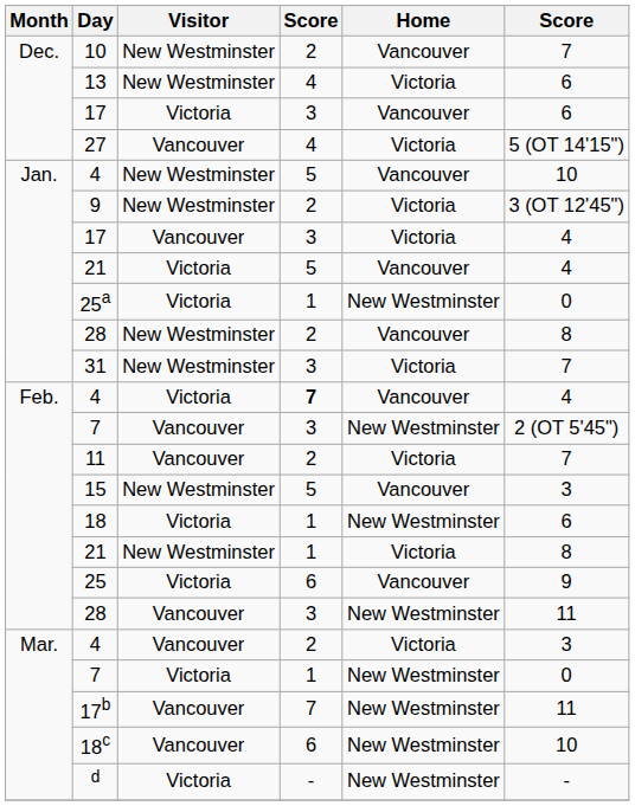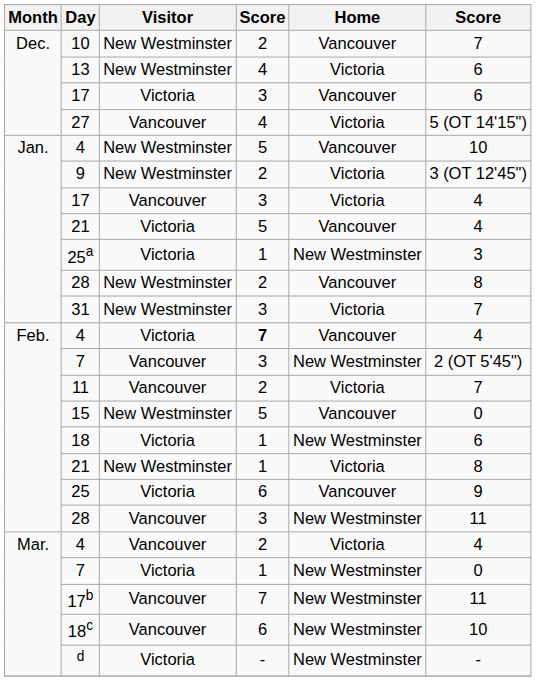 <table class="wikitable" style="text-align:center;">
 <tr>
 <th>Month</th>
 <th>Day</th>
 <th>Visitor</th>
 <th>Score</th>
 <th>Home</th>
 <th>Score</th>
 </tr>
 <tr>
 <td rowspan=4 valign=top>Dec.</td>
 <td>10</td>
 <td>New Westminster</td>
 <td>2</td>
 <td>Vancouver</td>
 <td>7</td>
 </tr>
 <tr>
 <td>13</td>
 <td>New Westminster</td>
 <td>4</td>
 <td>Victoria</td>
 <td>6</td>
 </tr>
 <tr>
 <td>17</td>
 <td>Victoria</td>
 <td>3</td>
 <td>Vancouver</td>
 <td>6</td>
 </tr>
 <tr>
 <td>27</td>
 <td>Vancouver</td>
 <td>4</td>
 <td>Victoria</td>
 <td>5 (OT 14'15")</td>
 </tr>
 <tr>
 <td rowspan=7 valign=top>Jan.</td>
 <td>4</td>
 <td>New Westminster</td>
 <td>5</td>
 <td>Vancouver</td>
 <td>10</td>
 </tr>
 <tr>
 <td>9</td>
 <td>New Westminster</td>
 <td>2</td>
 <td>Victoria</td>
 <td>3 (OT 12'45")</td>
 </tr>
 <tr>
 <td>17</td>
 <td>Vancouver</td>
 <td>3</td>
 <td>Victoria</td>
 <td>4</td>
 </tr>
 <tr>
 <td>21</td>
 <td>Victoria</td>
 <td>5</td>
 <td>Vancouver</td>
 <td>4</td>
 </tr>
 <tr>
 <td>25<sup>a</sup></td>
 <td>Victoria</td>
 <td>1</td>
 <td>New Westminster</td>
-<td>0</td>
+<td>3</td>
 </tr>
 <tr>
 <td>28</td>
 <td>New Westminster</td>
 <td>2</td>
 <td>Vancouver</td>
 <td>8</td>
 </tr>
 <tr>
 <td>31</td>
 <td>New Westminster</td>
 <td>3</td>
 <td>Victoria</td>
 <td>7</td>
 </tr>
 <tr>
 <td rowspan=8 valign=top>Feb.</td>
 <td>4</td>
 <td>Victoria</td>
 <td><strong>7</strong></td>
 <td>Vancouver</td>
 <td>4</td>
 </tr>
 <tr>
 <td>7</td>
 <td>Vancouver</td>
 <td>3</td>
 <td>New Westminster</td>
 <td>2 (OT 5'45")</td>
 </tr>
 <tr>
 <td>11</td>
 <td>Vancouver</td>
 <td>2</td>
 <td>Victoria</td>
 <td>7</td>
 </tr>
 <tr>
 <td>15</td>
 <td>New Westminster</td>
 <td>5</td>
 <td>Vancouver</td>
-<td>3</td>
+<td>0</td>
 </tr>
 <tr>
 <td>18</td>
 <td>Victoria</td>
 <td>1</td>
 <td>New Westminster</td>
 <td>6</td>
 </tr>
 <tr>
 <td>21</td>
 <td>New Westminster</td>
 <td>1</td>
 <td>Victoria</td>
 <td>8</td>
 </tr>
 <tr>
 <td>25</td>
 <td>Victoria</td>
 <td>6</td>
 <td>Vancouver</td>
 <td>9</td>
 </tr>
 <tr>
 <td>28</td>
 <td>Vancouver</td>
 <td>3</td>
 <td>New Westminster</td>
 <td>11</td>
 </tr>
 <tr>
 <td rowspan=5  valign=top>Mar.</td>
 <td>4</td>
 <td>Vancouver</td>
 <td>2</td>
 <td>Victoria</td>
-<td>3</td>
+<td>4</td>
 </tr>
 <tr>
 <td>7</td>
 <td>Victoria</td>
 <td>1</td>
 <td>New Westminster</td>
 <td>0</td>
 </tr>
 <tr>
 <td>17<sup>b</sup></td>
 <td>Vancouver</td>
 <td>7</td>
 <td>New Westminster</td>
 <td>11</td>
 </tr>
 <tr>
 <td>18<sup>c</sup></td>
 <td>Vancouver</td>
 <td>6</td>
 <td>New Westminster</td>
 <td>10</td>
 </tr>
 <tr>
 <td><sup>d</sup></td>
 <td>Victoria</td>
 <td>-</td>
 <td>New Westminster</td>
 <td>-</td>
 </tr>
 <tr>
 </tr>
 </table>
